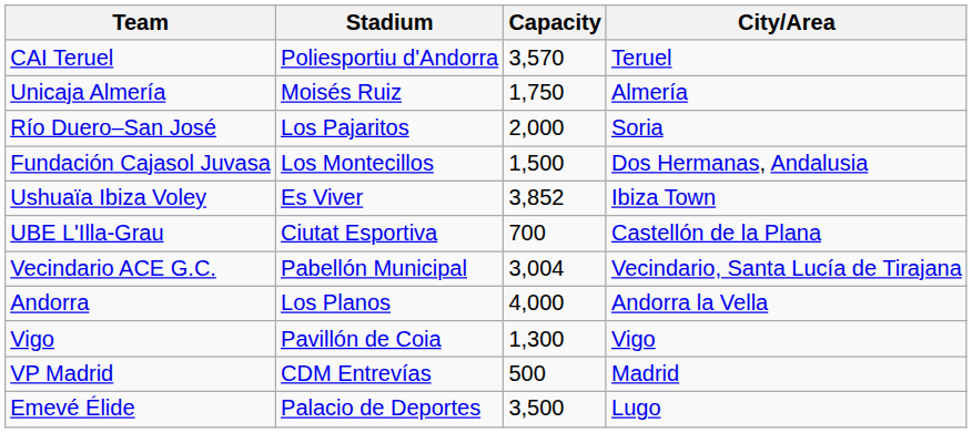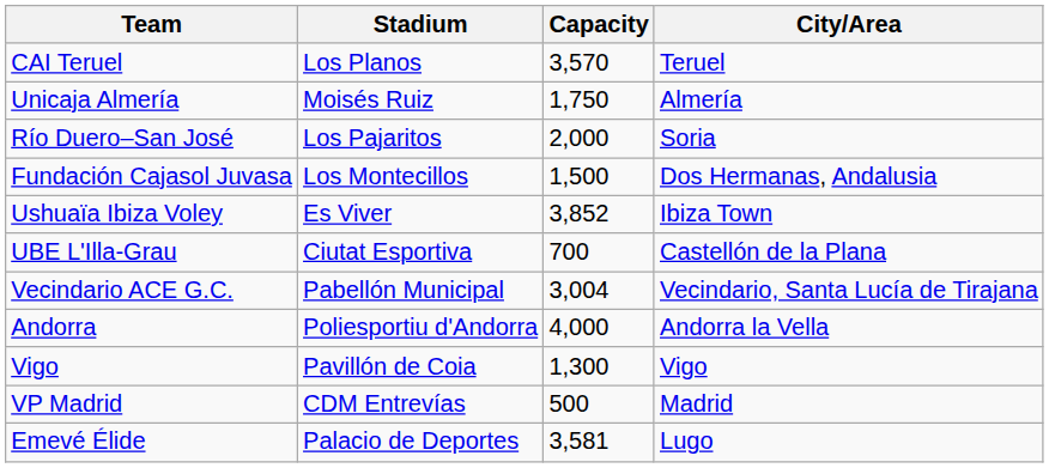 <table class="wikitable sortable">
 <tr>
 <th>Team</th>
 <th>Stadium</th>
 <th>Capacity</th>
 <th>City/Area</th>
 </tr>
 <tr>
 <td><a href='#'>CAI Teruel</a></td>
-<td><a href='#'>Poliesportiu d'Andorra</a></td>
+<td><a href='#'>Los Planos</a></td>
 <td>3,570</td>
 <td><a href='#'>Teruel</a></td>
 </tr>
 <tr>
 <td><a href='#'>Unicaja Almería</a></td>
 <td><a href='#'>Moisés Ruiz</a></td>
 <td>1,750</td>
 <td><a href='#'>Almería</a></td>
 </tr>
 <tr>
 <td><a href='#'>Río Duero–San José</a></td>
 <td><a href='#'>Los Pajaritos</a></td>
 <td>2,000</td>
 <td><a href='#'>Soria</a></td>
 </tr>
 <tr>
 <td><a href='#'>Fundación Cajasol Juvasa</a></td>
 <td><a href='#'>Los Montecillos</a></td>
 <td>1,500</td>
 <td><a href='#'>Dos Hermanas</a>, <a href='#'>Andalusia</a></td>
 </tr>
 <tr>
 <td><a href='#'>Ushuaïa Ibiza Voley</a></td>
 <td><a href='#'>Es Viver</a></td>
 <td>3,852</td>
 <td><a href='#'>Ibiza Town</a></td>
 </tr>
 <tr>
 <td><a href='#'>UBE L'Illa-Grau</a></td>
 <td><a href='#'>Ciutat Esportiva</a></td>
 <td>700</td>
 <td><a href='#'>Castellón de la Plana</a></td>
 </tr>
 <tr>
 <td><a href='#'>Vecindario ACE G.C.</a></td>
 <td><a href='#'>Pabellón Municipal</a></td>
 <td>3,004</td>
 <td><a href='#'>Vecindario, Santa Lucía de Tirajana</a></td>
 </tr>
 <tr>
 <td><a href='#'>Andorra</a></td>
-<td><a href='#'>Los Planos</a></td>
+<td><a href='#'>Poliesportiu d'Andorra</a></td>
 <td>4,000</td>
 <td><a href='#'>Andorra la Vella</a></td>
 </tr>
 <tr>
 <td><a href='#'>Vigo</a></td>
 <td><a href='#'>Pavillón de Coia</a></td>
 <td>1,300</td>
 <td><a href='#'>Vigo</a></td>
 </tr>
 <tr>
 <td><a href='#'>VP Madrid</a></td>
 <td><a href='#'>CDM Entrevías</a></td>
 <td>500</td>
 <td><a href='#'>Madrid</a></td>
 </tr>
 <tr>
 <td><a href='#'>Emevé Élide</a></td>
 <td><a href='#'>Palacio de Deportes</a></td>
-<td>3,500</td>
+<td>3,581</td>
 <td><a href='#'>Lugo</a></td>
 </tr>
 </table>
